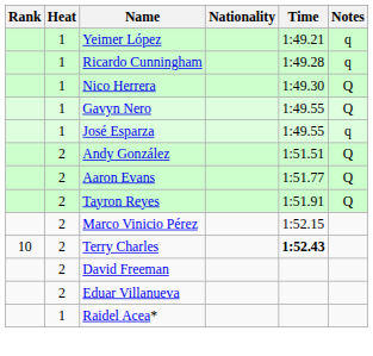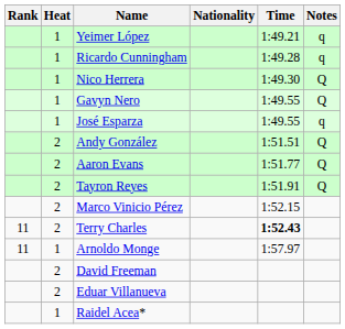 <table class="wikitable sortable" style="text-align:center; font-size:95%">
 <tr>
 <th>Rank</th>
 <th>Heat</th>
 <th>Name</th>
 <th>Nationality</th>
 <th>Time</th>
 <th>Notes</th>
 </tr>
 <tr bgcolor=ccffcc>
 <td></td>
 <td>1</td>
 <td align=left><a href='#'>Yeimer López</a></td>
 <td align=left></td>
 <td>1:49.21</td>
 <td>q</td>
 </tr>
 <tr bgcolor=ccffcc>
 <td></td>
 <td>1</td>
 <td align=left><a href='#'>Ricardo Cunningham</a></td>
 <td align=left></td>
 <td>1:49.28</td>
 <td>q</td>
 </tr>
 <tr bgcolor=ccffcc>
 <td></td>
 <td>1</td>
 <td align=left><a href='#'>Nico Herrera</a></td>
 <td align=left></td>
 <td>1:49.30</td>
 <td>Q</td>
 </tr>
 <tr bgcolor=ddffdd>
 <td></td>
 <td>1</td>
 <td align=left><a href='#'>Gavyn Nero</a></td>
 <td align=left></td>
 <td>1:49.55</td>
 <td>Q</td>
 </tr>
 <tr bgcolor=ddffdd>
 <td></td>
 <td>1</td>
 <td align=left><a href='#'>José Esparza</a></td>
 <td align=left></td>
 <td>1:49.55</td>
 <td>q</td>
 </tr>
 <tr bgcolor=ccffcc>
 <td></td>
 <td>2</td>
 <td align=left><a href='#'>Andy González</a></td>
 <td align=left></td>
 <td>1:51.51</td>
 <td>Q</td>
 </tr>
 <tr bgcolor=ccffcc>
 <td></td>
 <td>2</td>
 <td align=left><a href='#'>Aaron Evans</a></td>
 <td align=left></td>
 <td>1:51.77</td>
 <td>Q</td>
 </tr>
 <tr bgcolor=ccffcc>
 <td></td>
 <td>2</td>
 <td align=left><a href='#'>Tayron Reyes</a></td>
 <td align=left></td>
 <td>1:51.91</td>
 <td>Q</td>
 </tr>
 <tr>
 <td></td>
 <td>2</td>
 <td align=left><a href='#'>Marco Vinicio Pérez</a></td>
 <td align=left></td>
 <td>1:52.15</td>
 <td></td>
 </tr>
 <tr>
-<td>10</td>
+<td>11</td>
 <td>2</td>
 <td align=left><a href='#'>Terry Charles</a></td>
 <td align=left></td>
 <td><strong>1:52.43</strong></td>
+<td></td>
+</tr>
+<tr>
+<td>11</td>
+<td>1</td>
+<td align=left><a href='#'>Arnoldo Monge</a></td>
+<td align=left></td>
+<td>1:57.97</td>
 <td></td>
 </tr>
 <tr>
 <td></td>
 <td>2</td>
 <td align=left><a href='#'>David Freeman</a></td>
 <td align=left></td>
 <td></td>
 <td></td>
 </tr>
 <tr>
 <td></td>
 <td>2</td>
 <td align=left><a href='#'>Eduar Villanueva</a></td>
 <td align=left></td>
 <td></td>
 <td></td>
 </tr>
 <tr>
 <td></td>
 <td>1</td>
 <td align=left><a href='#'>Raidel Acea</a>*</td>
 <td align=left></td>
 <td></td>
 <td></td>
 </tr>
 </table>
